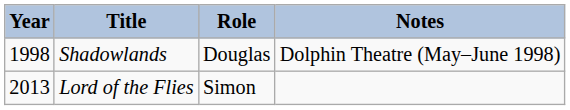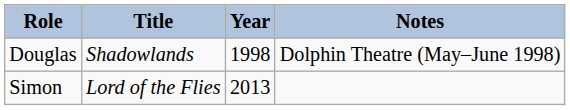 <table class="wikitable" style="font-size:95%;">
 <tr>
+<th style="background:#B0C4DE;">Role</th>
+<th style="background:#B0C4DE;">Title</th>
 <th style="background:#B0C4DE;">Year</th>
-<th style="background:#B0C4DE;">Title</th>
-<th style="background:#B0C4DE;">Role</th>
 <th style="background:#B0C4DE;">Notes</th>
 </tr>
 <tr>
+<td>Douglas</td>
+<td><em>Shadowlands</em></td>
 <td>1998</td>
-<td><em>Shadowlands</em></td>
-<td>Douglas</td>
 <td>Dolphin Theatre (May–June 1998)</td>
 </tr>
 <tr>
+<td>Simon</td>
+<td><em>Lord of the Flies</em></td>
 <td>2013</td>
-<td><em>Lord of the Flies</em></td>
-<td>Simon</td>
 <td></td>
 </tr>
 </table>
